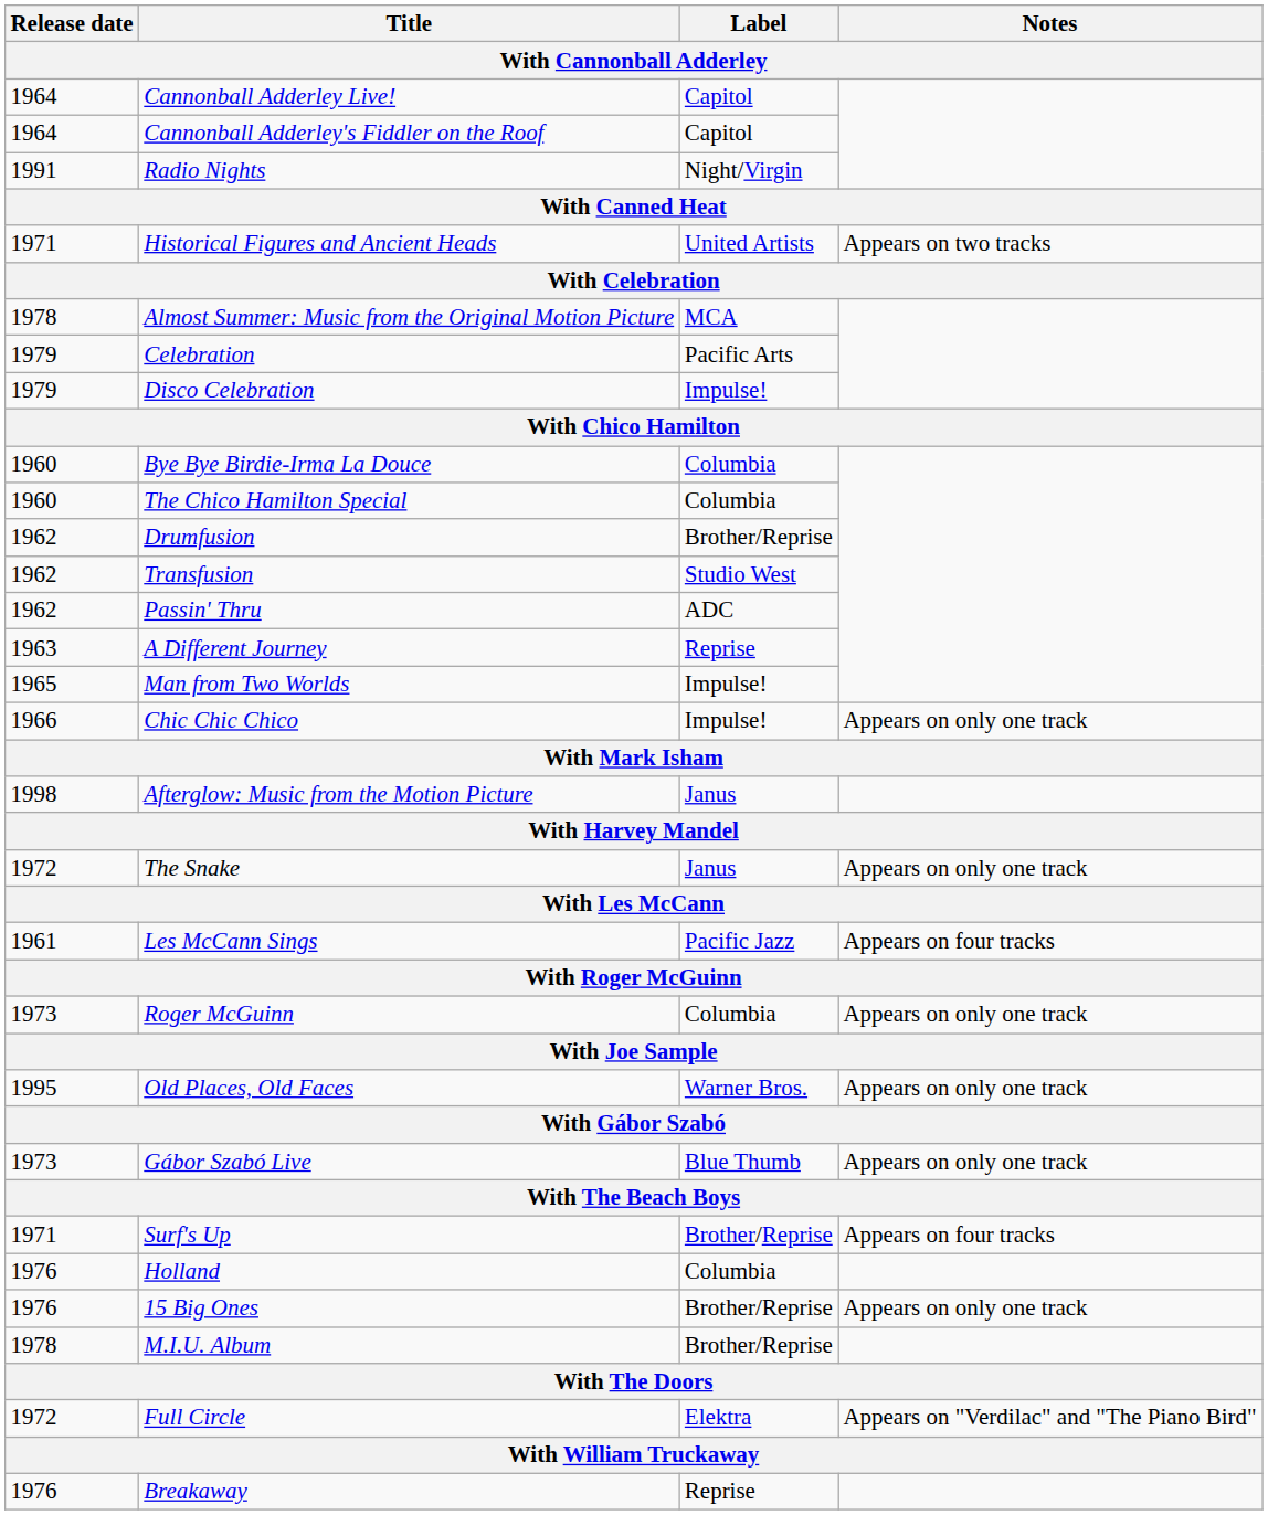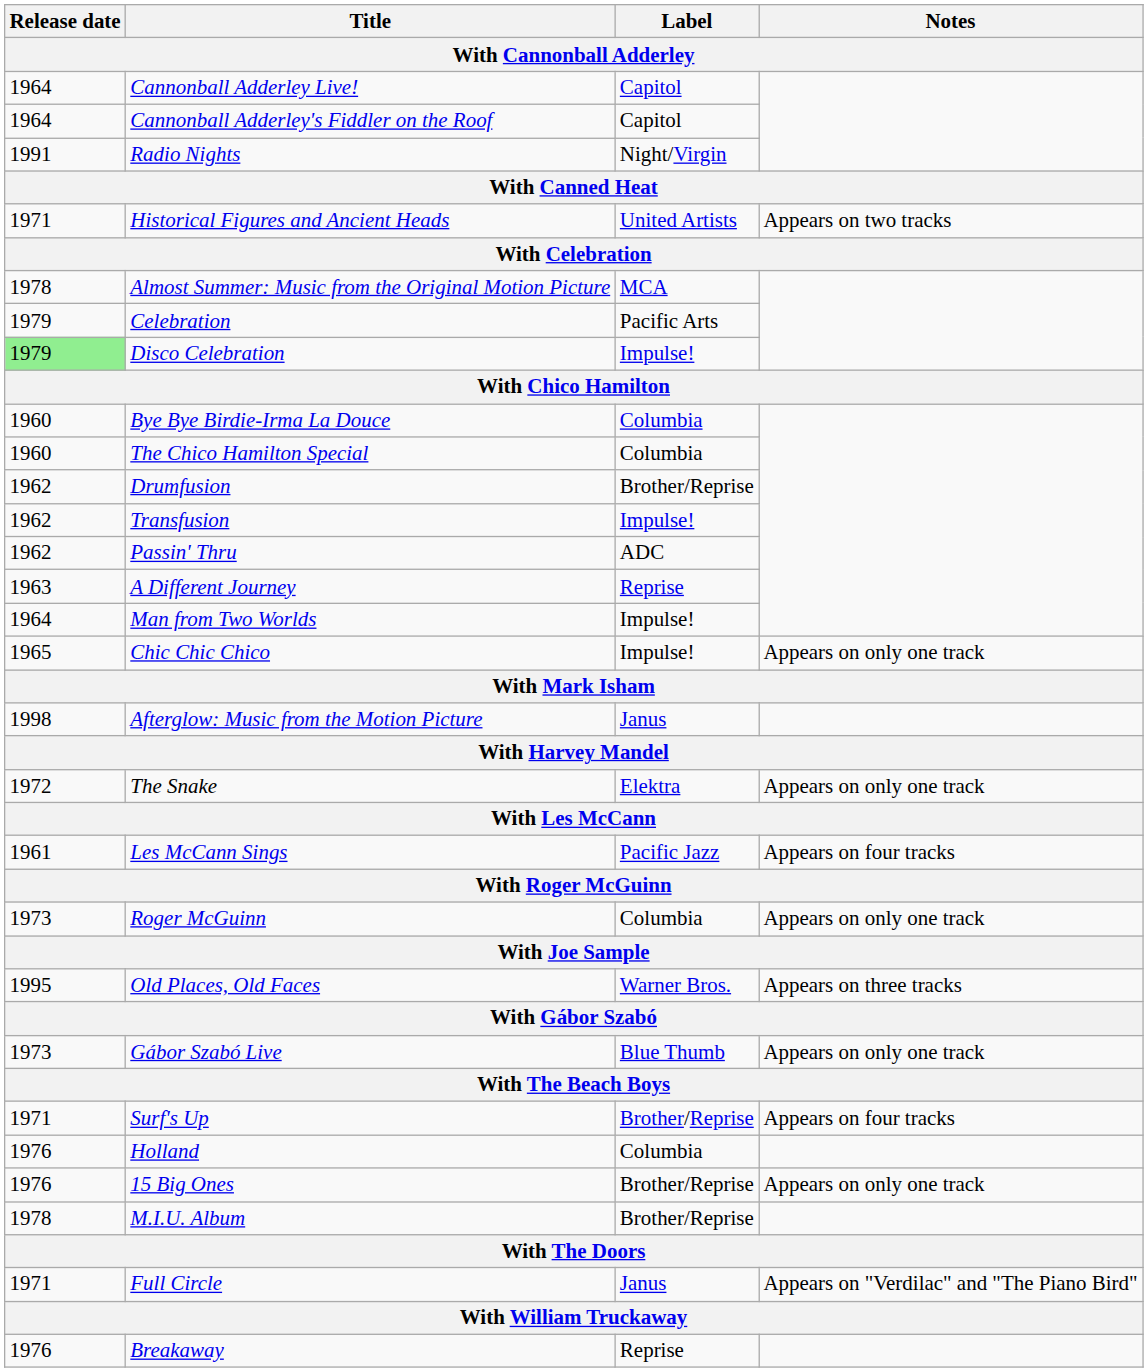 <table class="wikitable">
 <tr>
 <th>Release date</th>
 <th>Title</th>
 <th>Label</th>
 <th>Notes</th>
 </tr>
 <tr>
 <th colspan="7">With <a href='#'>Cannonball Adderley</a></th>
 </tr>
 <tr>
 <td>1964</td>
 <td><em><a href='#'>Cannonball Adderley Live!</a></em></td>
 <td><a href='#'>Capitol</a></td>
 </tr>
 <tr>
 <td>1964</td>
 <td><em><a href='#'>Cannonball Adderley's Fiddler on the Roof</a></em></td>
 <td>Capitol</td>
 </tr>
 <tr>
 <td>1991</td>
 <td><em><a href='#'>Radio Nights</a></em></td>
 <td>Night/<a href='#'>Virgin</a></td>
 </tr>
 <tr>
 <th colspan="7">With <a href='#'>Canned Heat</a></th>
 </tr>
 <tr>
 <td>1971</td>
 <td><em><a href='#'>Historical Figures and Ancient Heads</a></em></td>
 <td><a href='#'>United Artists</a></td>
 <td>Appears on two tracks</td>
 </tr>
 <tr>
 <th colspan="7">With <a href='#'>Celebration</a></th>
 </tr>
 <tr>
 <td>1978</td>
 <td><em><a href='#'>Almost Summer: Music from the Original Motion Picture</a></em></td>
 <td><a href='#'>MCA</a></td>
 </tr>
 <tr>
 <td>1979</td>
 <td><em><a href='#'>Celebration</a></em></td>
 <td>Pacific Arts</td>
 </tr>
 <tr>
-<td>1979</td>
+<td style="background: lightgreen;">1979</td>
 <td><em><a href='#'>Disco Celebration</a></em></td>
 <td><a href='#'>Impulse!</a></td>
 </tr>
 <tr>
 <th colspan="7">With <a href='#'>Chico Hamilton</a></th>
 </tr>
 <tr>
 <td>1960</td>
 <td><em><a href='#'>Bye Bye Birdie-Irma La Douce</a></em></td>
 <td><a href='#'>Columbia</a></td>
 </tr>
 <tr>
 <td>1960</td>
 <td><em><a href='#'>The Chico Hamilton Special</a></em></td>
 <td>Columbia</td>
 </tr>
 <tr>
 <td>1962</td>
 <td><em><a href='#'>Drumfusion</a></em></td>
 <td>Brother/Reprise</td>
 </tr>
 <tr>
 <td>1962</td>
 <td><em><a href='#'>Transfusion</a></em></td>
-<td><a href='#'>Studio West</a></td>
+<td><a href='#'>Impulse!</a></td>
 </tr>
 <tr>
 <td>1962</td>
 <td><em><a href='#'>Passin' Thru</a></em></td>
 <td>ADC</td>
 </tr>
 <tr>
 <td>1963</td>
 <td><em><a href='#'>A Different Journey</a></em></td>
 <td><a href='#'>Reprise</a></td>
 </tr>
 <tr>
-<td>1965</td>
+<td>1964</td>
 <td><em><a href='#'>Man from Two Worlds</a></em></td>
 <td>Impulse!</td>
 </tr>
 <tr>
-<td>1966</td>
+<td>1965</td>
 <td><em><a href='#'>Chic Chic Chico</a></em></td>
 <td>Impulse!</td>
 <td>Appears on only one track</td>
 </tr>
 <tr>
 <th colspan="7">With <a href='#'>Mark Isham</a></th>
 </tr>
 <tr>
 <td>1998</td>
 <td><em><a href='#'>Afterglow: Music from the Motion Picture</a></em></td>
 <td><a href='#'>Janus</a></td>
 </tr>
 <tr>
 <th colspan="7">With <a href='#'>Harvey Mandel</a></th>
 </tr>
 <tr>
 <td>1972</td>
 <td><em>The Snake</em></td>
-<td><a href='#'>Janus</a></td>
+<td><a href='#'>Elektra</a></td>
 <td>Appears on only one track</td>
 </tr>
 <tr>
 <th colspan="7">With <a href='#'>Les McCann</a></th>
 </tr>
 <tr>
 <td>1961</td>
 <td><em><a href='#'>Les McCann Sings</a></em></td>
 <td><a href='#'>Pacific Jazz</a></td>
 <td>Appears on four tracks</td>
 </tr>
 <tr>
 <th colspan="7">With <a href='#'>Roger McGuinn</a></th>
 </tr>
 <tr>
 <td>1973</td>
 <td><em><a href='#'>Roger McGuinn</a></em></td>
 <td>Columbia</td>
 <td>Appears on only one track</td>
 </tr>
 <tr>
 <th colspan="7">With <a href='#'>Joe Sample</a></th>
 </tr>
 <tr>
 <td>1995</td>
 <td><em><a href='#'>Old Places, Old Faces</a></em></td>
 <td><a href='#'>Warner Bros.</a></td>
-<td>Appears on only one track</td>
+<td>Appears on three tracks</td>
 </tr>
 <tr>
 <th colspan="7">With <a href='#'>Gábor Szabó</a></th>
 </tr>
 <tr>
 <td>1973</td>
 <td><em><a href='#'>Gábor Szabó Live</a></em></td>
 <td><a href='#'>Blue Thumb</a></td>
 <td>Appears on only one track</td>
 </tr>
 <tr>
 <th colspan="7">With <a href='#'>The Beach Boys</a></th>
 </tr>
 <tr>
 <td>1971</td>
 <td><em><a href='#'>Surf's Up</a></em></td>
 <td><a href='#'>Brother</a>/<a href='#'>Reprise</a></td>
 <td>Appears on four tracks</td>
 </tr>
 <tr>
 <td>1976</td>
 <td><em><a href='#'>Holland</a></em></td>
 <td>Columbia</td>
 </tr>
 <tr>
 <td>1976</td>
 <td><em><a href='#'>15 Big Ones</a></em></td>
 <td>Brother/Reprise</td>
 <td>Appears on only one track</td>
 </tr>
 <tr>
 <td>1978</td>
 <td><em><a href='#'>M.I.U. Album</a></em></td>
 <td>Brother/Reprise</td>
 </tr>
 <tr>
 <th colspan="7">With <a href='#'>The Doors</a></th>
 </tr>
 <tr>
-<td>1972</td>
+<td>1971</td>
 <td><em><a href='#'>Full Circle</a></em></td>
-<td><a href='#'>Elektra</a></td>
+<td><a href='#'>Janus</a></td>
 <td>Appears on "Verdilac" and "The Piano Bird"</td>
 </tr>
 <tr>
 <th colspan="7">With <a href='#'>William Truckaway</a></th>
 </tr>
 <tr>
 <td>1976</td>
 <td><em><a href='#'>Breakaway</a></em></td>
 <td>Reprise</td>
 </tr>
 </table>
